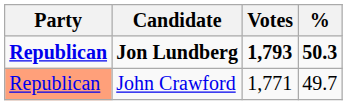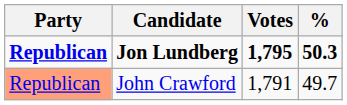 <table class="wikitable">
 <tr>
 <th>Party</th>
 <th>Candidate</th>
 <th>Votes</th>
 <th>%</th>
 </tr>
 <tr>
 <td><strong><a href='#'>Republican</a></strong></td>
 <td><strong>Jon Lundberg</strong></td>
-<td><strong>1,793</strong></td>
+<td><strong>1,795</strong></td>
 <td><strong>50.3</strong></td>
 </tr>
 <tr>
 <td style="background: lightsalmon;"><a href='#'>Republican</a></td>
 <td><a href='#'>John Crawford</a></td>
-<td>1,771</td>
+<td>1,791</td>
 <td>49.7</td>
 </tr>
 </table>
